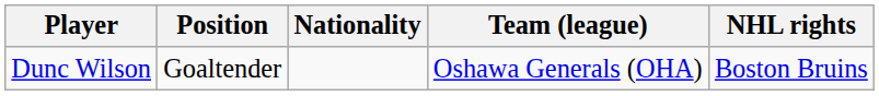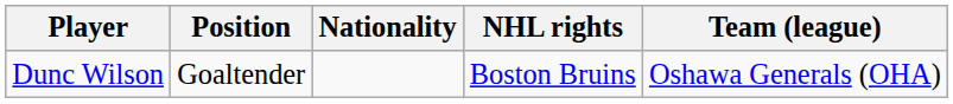 <table class="wikitable">
 <tr>
 <th>Player</th>
 <th>Position</th>
 <th>Nationality</th>
+<th>NHL rights</th>
 <th>Team (league)</th>
-<th>NHL rights</th>
 </tr>
 <tr>
 <td><a href='#'>Dunc Wilson</a></td>
 <td>Goaltender</td>
 <td></td>
+<td><a href='#'>Boston Bruins</a></td>
 <td><a href='#'>Oshawa Generals</a> (<a href='#'>OHA</a>)</td>
-<td><a href='#'>Boston Bruins</a></td>
 </tr>
 </table>
